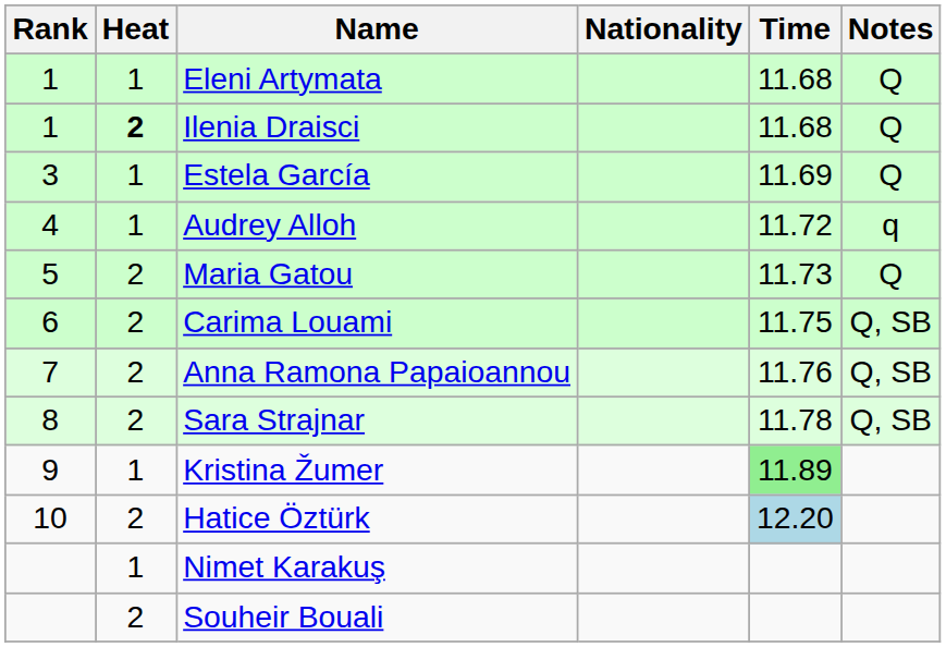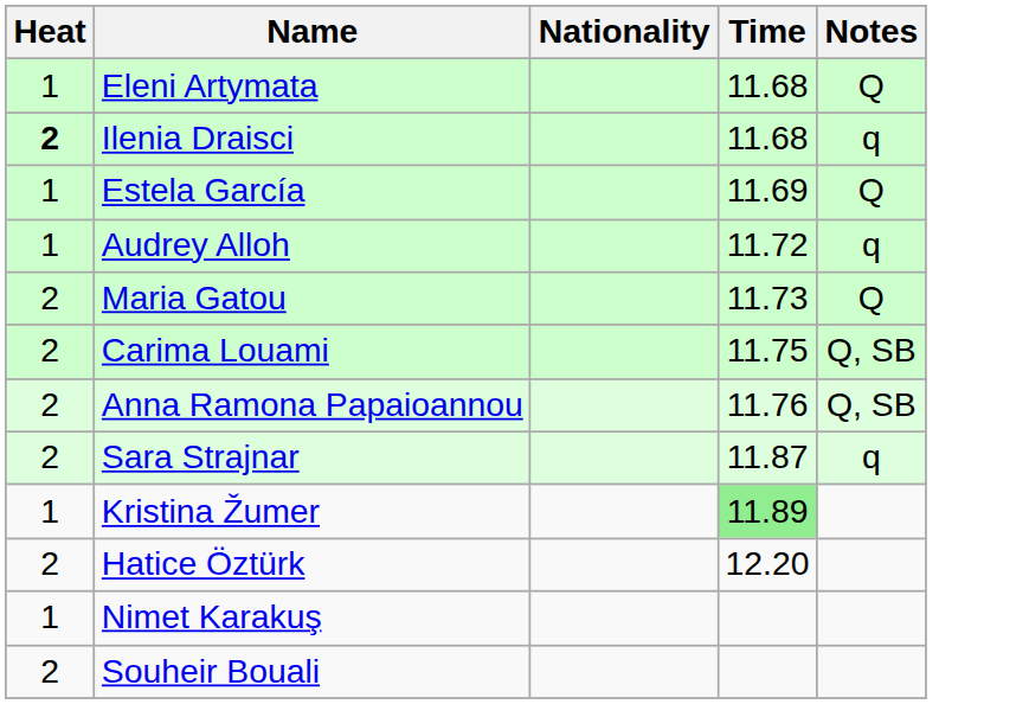 <table class="wikitable sortable" style="text-align:center">
 <tr>
-<th>Rank</th>
 <th>Heat</th>
 <th>Name</th>
 <th>Nationality</th>
 <th>Time</th>
 <th>Notes</th>
 </tr>
 <tr bgcolor=ccffcc>
 <td>1</td>
-<td>1</td>
 <td align=left><a href='#'>Eleni Artymata</a></td>
 <td align=left></td>
 <td>11.68</td>
 <td>Q</td>
 </tr>
 <tr bgcolor=ccffcc>
-<td>1</td>
 <td><strong>2</strong></td>
 <td align=left><a href='#'>Ilenia Draisci</a></td>
 <td align=left></td>
 <td>11.68</td>
-<td>Q</td>
+<td>q</td>
 </tr>
 <tr bgcolor=ccffcc>
-<td>3</td>
 <td>1</td>
 <td align=left><a href='#'>Estela García</a></td>
 <td align=left></td>
 <td>11.69</td>
 <td>Q</td>
 </tr>
 <tr bgcolor=ccffcc>
-<td>4</td>
 <td>1</td>
 <td align=left><a href='#'>Audrey Alloh</a></td>
 <td align=left></td>
 <td>11.72</td>
 <td>q</td>
 </tr>
 <tr bgcolor=ccffcc>
-<td>5</td>
 <td>2</td>
 <td align=left><a href='#'>Maria Gatou</a></td>
 <td align=left></td>
 <td>11.73</td>
 <td>Q</td>
 </tr>
 <tr bgcolor=ccffcc>
-<td>6</td>
 <td>2</td>
 <td align=left><a href='#'>Carima Louami</a></td>
 <td align=left></td>
 <td>11.75</td>
 <td>Q, SB</td>
 </tr>
 <tr bgcolor=ddffdd>
-<td>7</td>
 <td>2</td>
 <td align=left><a href='#'>Anna Ramona Papaioannou</a></td>
 <td align=left></td>
 <td>11.76</td>
 <td>Q, SB</td>
 </tr>
 <tr bgcolor=ddffdd>
-<td>8</td>
 <td>2</td>
 <td align=left><a href='#'>Sara Strajnar</a></td>
 <td align=left></td>
-<td>11.78</td>
-<td>Q, SB</td>
+<td>11.87</td>
+<td>q</td>
 </tr>
 <tr>
-<td>9</td>
 <td>1</td>
 <td align=left><a href='#'>Kristina Žumer</a></td>
 <td align=left></td>
 <td style="background: lightgreen;">11.89</td>
 <td></td>
 </tr>
 <tr>
-<td>10</td>
 <td>2</td>
 <td align=left><a href='#'>Hatice Öztürk</a></td>
 <td align=left></td>
-<td style="background: lightblue;">12.20</td>
+<td>12.20</td>
 <td></td>
 </tr>
 <tr>
-<td></td>
 <td>1</td>
 <td align=left><a href='#'>Nimet Karakuş</a></td>
 <td align=left></td>
 <td></td>
 <td></td>
 </tr>
 <tr>
-<td></td>
 <td>2</td>
 <td align=left><a href='#'>Souheir Bouali</a></td>
 <td align=left></td>
 <td></td>
 <td></td>
 </tr>
 </table>
